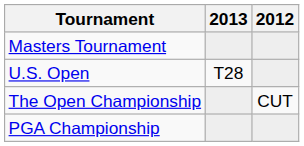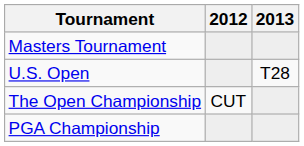 <table class="wikitable" style="font-size:95%;text-align:center;">
 <tr>
 <th>Tournament</th>
+<th>2012</th>
 <th>2013</th>
-<th>2012</th>
 </tr>
 <tr>
 <td align=left><a href='#'>Masters Tournament</a></td>
 <td style="background:#eeeeee;"></td>
 <td style="background:#eeeeee;"></td>
 </tr>
 <tr>
 <td align=left><a href='#'>U.S. Open</a></td>
+<td style="background:#eeeeee;"></td>
 <td>T28</td>
-<td style="background:#eeeeee;"></td>
 </tr>
 <tr>
 <td align=left><a href='#'>The Open Championship</a></td>
+<td>CUT</td>
 <td style="background:#eeeeee;"></td>
-<td>CUT</td>
 </tr>
 <tr>
 <td align=left><a href='#'>PGA Championship</a></td>
 <td style="background:#eeeeee;"></td>
 <td style="background:#eeeeee;"></td>
 </tr>
 </table>
